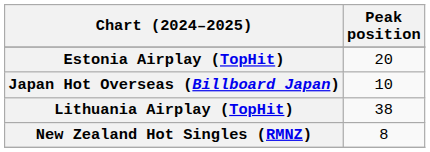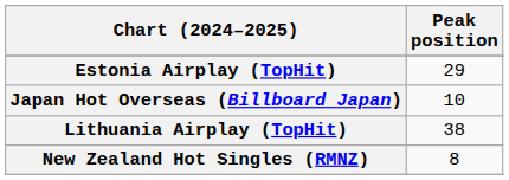 <table class="wikitable sortable plainrowheaders" style="text-align:center">
 <tr>
 <th scope="col">Chart (2024–2025)</th>
 <th scope="col">Peak<br>position</th>
 </tr>
 <tr>
 </tr>
 <tr>
 <th scope="row">Estonia Airplay (<a href='#'>TopHit</a>)</th>
-<td>20</td>
+<td>29</td>
 </tr>
 <tr>
 <th scope="row">Japan Hot Overseas (<em><a href='#'>Billboard Japan</a></em>)</th>
 <td>10</td>
 </tr>
 <tr>
 <th scope="row">Lithuania Airplay (<a href='#'>TopHit</a>)</th>
 <td>38</td>
 </tr>
 <tr>
 <th scope="row">New Zealand Hot Singles (<a href='#'>RMNZ</a>)</th>
 <td>8</td>
 </tr>
 <tr>
 </tr>
 </table>
